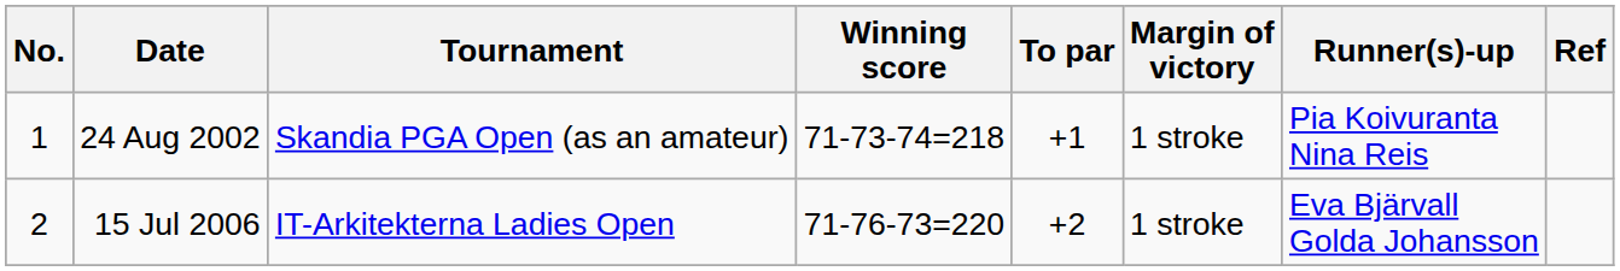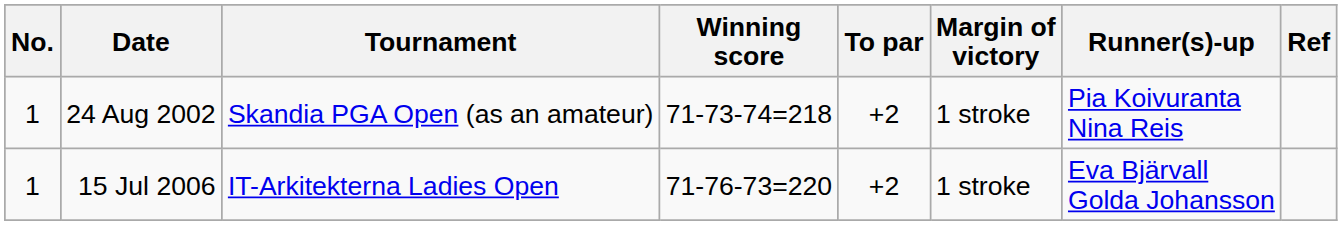 <table class="wikitable" style="font-size:95%;">
 <tr>
 <th>No.</th>
 <th>Date</th>
 <th>Tournament</th>
 <th>Winning<br>score</th>
 <th>To par</th>
 <th>Margin of<br>victory</th>
 <th>Runner(s)-up</th>
 <th>Ref</th>
 </tr>
 <tr>
 <td align=center>1</td>
 <td align=right>24 Aug 2002</td>
 <td><a href='#'>Skandia PGA Open</a> (as an amateur)</td>
 <td align=right>71-73-74=218</td>
-<td align=center>+1</td>
+<td align=center>+2</td>
 <td>1 stroke</td>
 <td> <a href='#'>Pia Koivuranta</a><br> <a href='#'>Nina Reis</a></td>
 <td></td>
 </tr>
 <tr>
-<td align=center>2</td>
+<td align=center>1</td>
 <td align=right>15 Jul 2006</td>
 <td><a href='#'>IT-Arkitekterna Ladies Open</a></td>
 <td align=right>71-76-73=220</td>
 <td align=center>+2</td>
 <td>1 stroke</td>
 <td> <a href='#'>Eva Bjärvall</a><br> <a href='#'>Golda Johansson</a></td>
 <td></td>
 </tr>
 </table>
